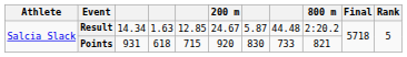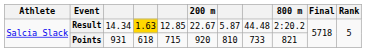 <table class="wikitable" style="font-size:90%">
 <tr>
 <th>Athlete</th>
 <th>Event</th>
 <th></th>
 <th></th>
 <th></th>
 <th>200 m</th>
 <th></th>
 <th></th>
 <th>800 m</th>
 <th>Final</th>
 <th>Rank</th>
 </tr>
 <tr align=center>
 <td rowspan=2 align=left><a href='#'>Salcia Slack</a></td>
 <th style="font-size:95%">Result</th>
 <td>14.34</td>
-<td>1.63</td>
+<td style="background: gold;">1.63</td>
 <td>12.85</td>
-<td>24.67</td>
+<td>22.67</td>
 <td>5.87</td>
 <td>44.48</td>
 <td>2:20.2</td>
 <td rowspan=2>5718</td>
 <td rowspan=2>5</td>
 </tr>
 <tr align=center>
 <th style="font-size:95%">Points</th>
 <td>931</td>
 <td>618</td>
 <td>715</td>
 <td>920</td>
-<td>830</td>
+<td>810</td>
 <td>733</td>
 <td>821</td>
 </tr>
 </table>
